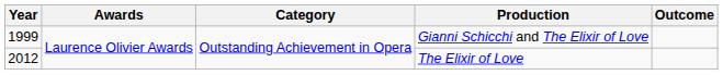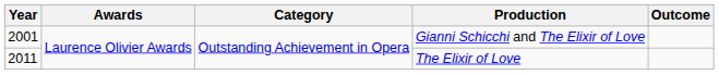 <table class="wikitable sortable">
 <tr>
 <th>Year</th>
 <th>Awards</th>
 <th>Category</th>
 <th>Production</th>
 <th>Outcome</th>
 </tr>
 <tr>
-<td>1999</td>
+<td>2001</td>
 <td rowspan="2"><a href='#'>Laurence Olivier Awards</a></td>
 <td rowspan="2"><a href='#'>Outstanding Achievement in Opera</a></td>
 <td><em><a href='#'>Gianni Schicchi</a></em> and <a href='#'><em>The Elixir of Love</em></a></td>
 <td></td>
 </tr>
 <tr>
-<td>2012</td>
+<td>2011</td>
 <td><em><a href='#'>The Elixir of Love</a></em></td>
 <td></td>
 </tr>
 </table>
